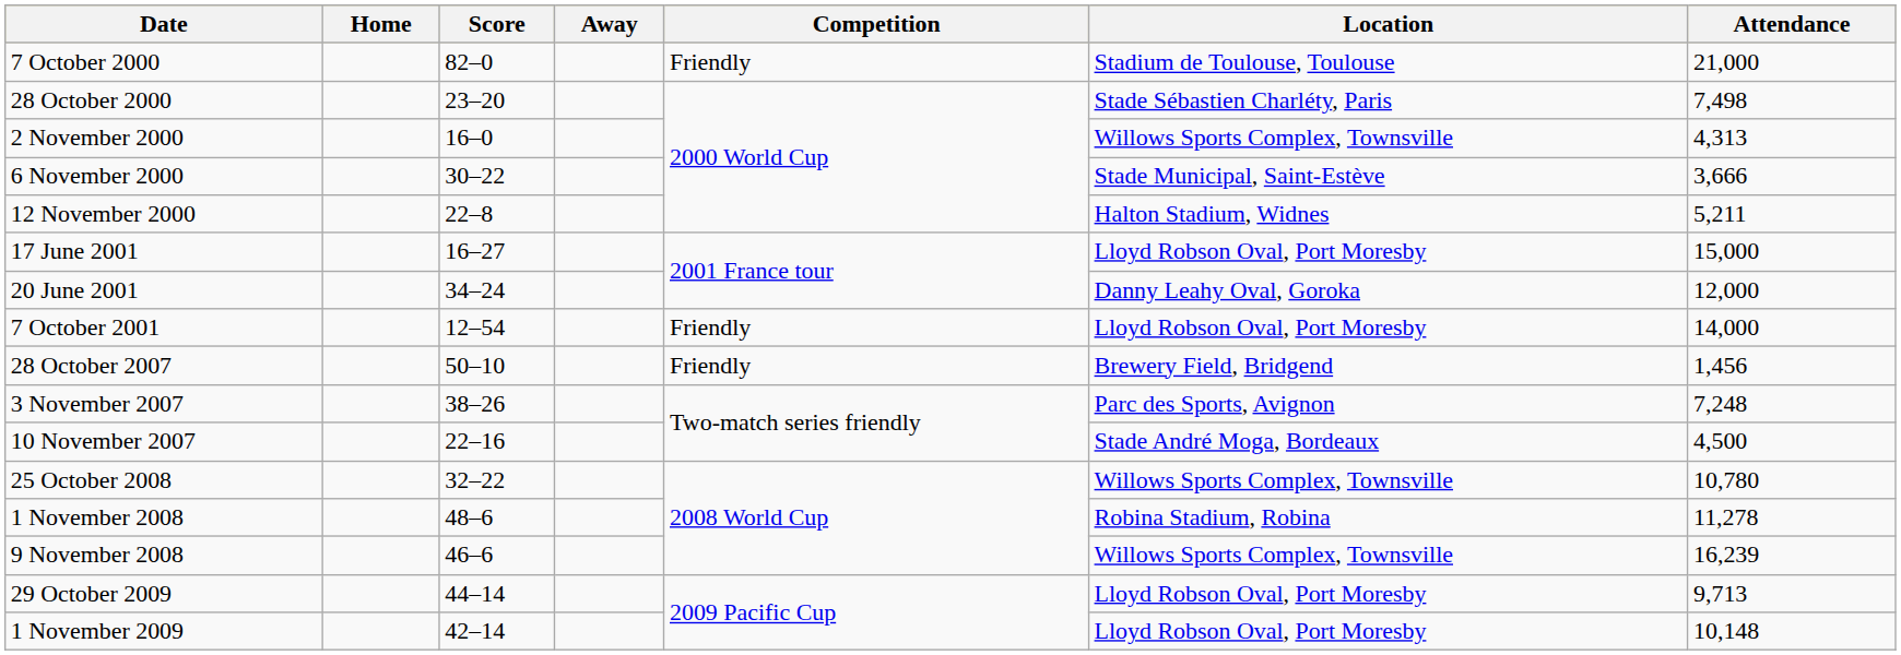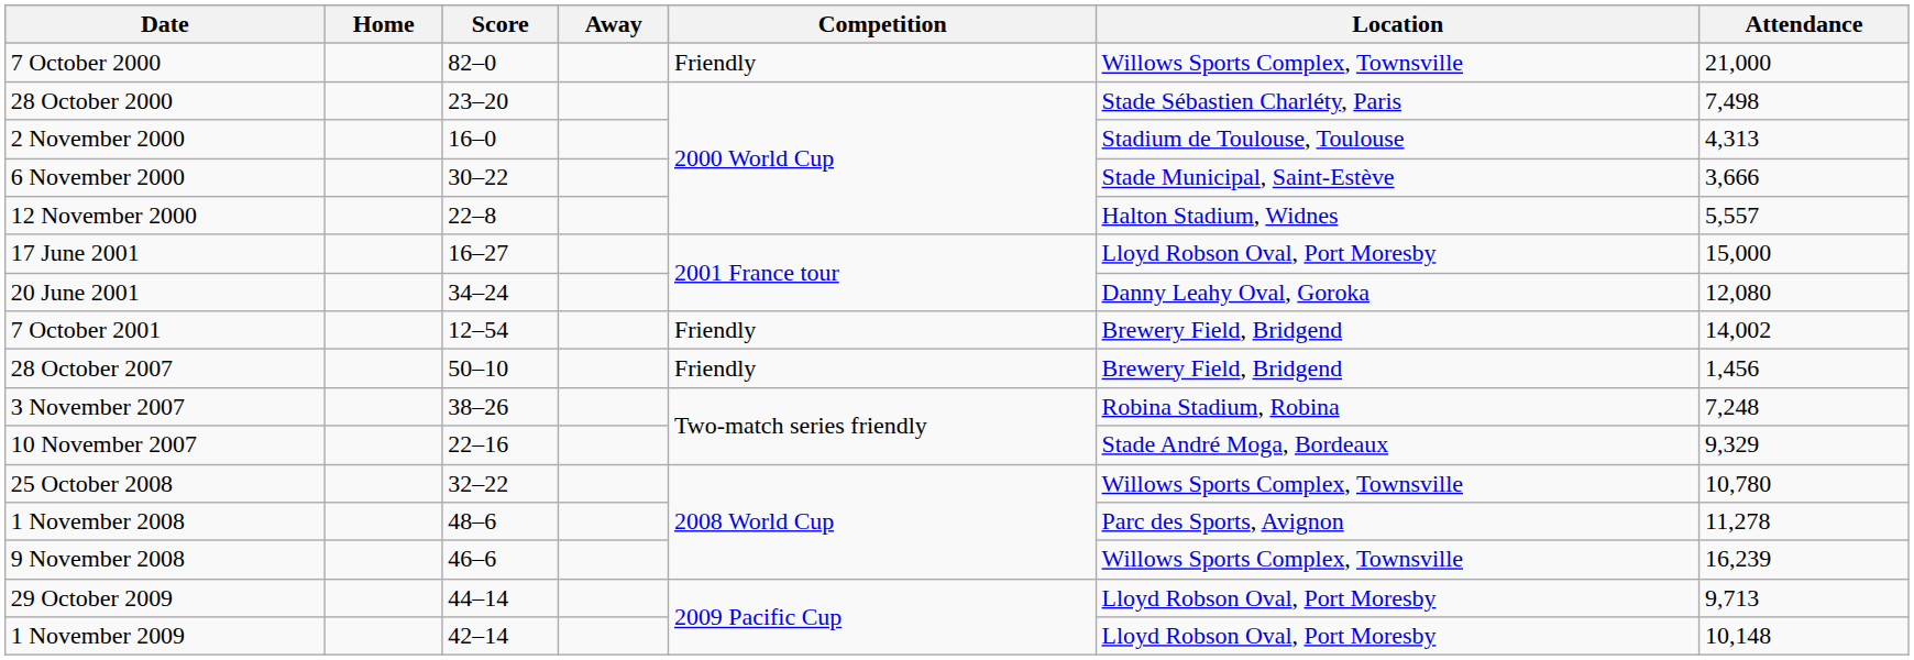 <table class="wikitable" width=100%>
 <tr bgcolor=#bdb76b>
 <th>Date</th>
 <th>Home</th>
 <th>Score</th>
 <th>Away</th>
 <th>Competition</th>
 <th>Location</th>
 <th>Attendance</th>
 </tr>
 <tr>
 <td>7 October 2000</td>
 <td></td>
 <td>82–0</td>
 <td></td>
 <td>Friendly</td>
-<td> <a href='#'>Stadium de Toulouse</a>, <a href='#'>Toulouse</a></td>
+<td> <a href='#'>Willows Sports Complex</a>, <a href='#'>Townsville</a></td>
 <td>21,000</td>
 </tr>
 <tr>
 <td>28 October 2000</td>
 <td></td>
 <td>23–20</td>
 <td></td>
 <td rowspan="4"><a href='#'>2000 World Cup</a></td>
 <td> <a href='#'>Stade Sébastien Charléty</a>, <a href='#'>Paris</a></td>
 <td>7,498</td>
 </tr>
 <tr>
 <td>2 November 2000</td>
 <td></td>
 <td>16–0</td>
 <td></td>
-<td> <a href='#'>Willows Sports Complex</a>, <a href='#'>Townsville</a></td>
+<td> <a href='#'>Stadium de Toulouse</a>, <a href='#'>Toulouse</a></td>
 <td>4,313</td>
 </tr>
 <tr>
 <td>6 November 2000</td>
 <td></td>
 <td>30–22</td>
 <td></td>
 <td> <a href='#'>Stade Municipal</a>, <a href='#'>Saint-Estève</a></td>
 <td>3,666</td>
 </tr>
 <tr>
 <td>12 November 2000</td>
 <td></td>
 <td>22–8</td>
 <td></td>
 <td> <a href='#'>Halton Stadium</a>, <a href='#'>Widnes</a></td>
-<td>5,211</td>
+<td>5,557</td>
 </tr>
 <tr>
 <td>17 June 2001</td>
 <td></td>
 <td>16–27</td>
 <td></td>
 <td rowspan="2"><a href='#'>2001 France tour</a></td>
 <td> <a href='#'>Lloyd Robson Oval</a>, <a href='#'>Port Moresby</a></td>
 <td>15,000</td>
 </tr>
 <tr>
 <td>20 June 2001</td>
 <td></td>
 <td>34–24</td>
 <td></td>
 <td> <a href='#'>Danny Leahy Oval</a>, <a href='#'>Goroka</a></td>
-<td>12,000</td>
+<td>12,080</td>
 </tr>
 <tr>
 <td>7 October 2001</td>
 <td></td>
 <td>12–54</td>
 <td></td>
 <td>Friendly</td>
-<td> <a href='#'>Lloyd Robson Oval</a>, <a href='#'>Port Moresby</a></td>
-<td>14,000</td>
+<td> <a href='#'>Brewery Field</a>, <a href='#'>Bridgend</a></td>
+<td>14,002</td>
 </tr>
 <tr>
 <td>28 October 2007</td>
 <td></td>
 <td>50–10</td>
 <td></td>
 <td>Friendly</td>
 <td> <a href='#'>Brewery Field</a>, <a href='#'>Bridgend</a></td>
 <td>1,456</td>
 </tr>
 <tr>
 <td>3 November 2007</td>
 <td></td>
 <td>38–26</td>
 <td></td>
 <td rowspan="2">Two-match series friendly</td>
-<td> <a href='#'>Parc des Sports</a>, <a href='#'>Avignon</a></td>
+<td> <a href='#'>Robina Stadium</a>, <a href='#'>Robina</a></td>
 <td>7,248</td>
 </tr>
 <tr>
 <td>10 November 2007</td>
 <td></td>
 <td>22–16</td>
 <td></td>
 <td> <a href='#'>Stade André Moga</a>, <a href='#'>Bordeaux</a></td>
-<td>4,500</td>
+<td>9,329</td>
 </tr>
 <tr>
 <td>25 October 2008</td>
 <td></td>
 <td>32–22</td>
 <td></td>
 <td rowspan="3"><a href='#'>2008 World Cup</a></td>
 <td> <a href='#'>Willows Sports Complex</a>, <a href='#'>Townsville</a></td>
 <td>10,780</td>
 </tr>
 <tr>
 <td>1 November 2008</td>
 <td></td>
 <td>48–6</td>
 <td></td>
-<td> <a href='#'>Robina Stadium</a>, <a href='#'>Robina</a></td>
+<td> <a href='#'>Parc des Sports</a>, <a href='#'>Avignon</a></td>
 <td>11,278</td>
 </tr>
 <tr>
 <td>9 November 2008</td>
 <td></td>
 <td>46–6</td>
 <td></td>
 <td> <a href='#'>Willows Sports Complex</a>, <a href='#'>Townsville</a></td>
 <td>16,239</td>
 </tr>
 <tr>
 <td>29 October 2009</td>
 <td></td>
 <td>44–14</td>
 <td></td>
 <td rowspan="2"><a href='#'>2009 Pacific Cup</a></td>
 <td> <a href='#'>Lloyd Robson Oval</a>, <a href='#'>Port Moresby</a></td>
 <td>9,713</td>
 </tr>
 <tr>
 <td>1 November 2009</td>
 <td></td>
 <td>42–14</td>
 <td></td>
 <td> <a href='#'>Lloyd Robson Oval</a>, <a href='#'>Port Moresby</a></td>
 <td>10,148</td>
 </tr>
 </table>
